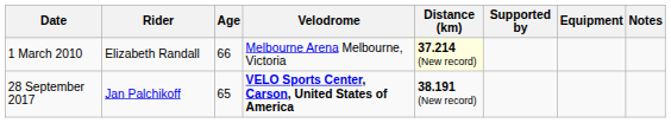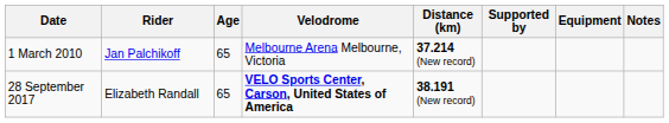 <table class="wikitable sortable mw-collapsible mw-collapsed" style="min-width:22em">
 <tr>
 <th width=120>Date</th>
 <th width=140>Rider</th>
 <th>Age</th>
 <th>Velodrome</th>
 <th>Distance (km)</th>
 <th>Supported by</th>
 <th>Equipment</th>
 <th>Notes</th>
 </tr>
 <tr>
 <td>1 March 2010</td>
-<td> Elizabeth Randall</td>
-<td>66</td>
+<td> <a href='#'>Jan Palchikoff</a></td>
+<td>65</td>
 <td><a href='#'>Melbourne Arena</a> Melbourne, Victoria</td>
-<td style="background: lightyellow;"><strong>37.214</strong><br><small>(New record)</small></td>
+<td><strong>37.214</strong><br><small>(New record)</small></td>
 <td></td>
 <td></td>
 <td></td>
 </tr>
 <tr>
 <td>28 September 2017</td>
-<td> <a href='#'>Jan Palchikoff</a></td>
+<td> Elizabeth Randall</td>
 <td>65</td>
 <td><strong><a href='#'>VELO Sports Center</a>, <a href='#'>Carson</a>, United States of America</strong></td>
 <td><strong>38.191</strong><br><small>(New record)</small></td>
 <td></td>
 <td></td>
 <td></td>
 </tr>
 </table>
